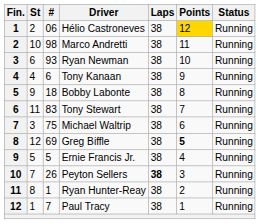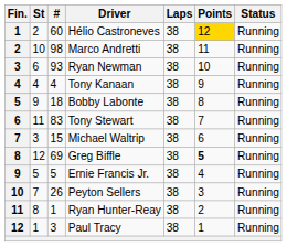 <table class="wikitable" style="font-size:95%">
 <tr>
 <th>Fin.</th>
 <th>St</th>
 <th>#</th>
 <th>Driver</th>
 <th>Laps</th>
 <th>Points</th>
 <th>Status</th>
 </tr>
 <tr>
 <th>1</th>
 <td>2</td>
-<td>06</td>
+<td>60</td>
 <td>Hélio Castroneves</td>
 <td>38</td>
 <td style="background: gold;">12</td>
 <td>Running</td>
 </tr>
 <tr>
 <th>2</th>
 <td>10</td>
 <td>98</td>
 <td>Marco Andretti</td>
 <td>38</td>
 <td>11</td>
 <td>Running</td>
 </tr>
 <tr>
 <th>3</th>
 <td>6</td>
 <td>93</td>
 <td>Ryan Newman</td>
 <td>38</td>
 <td>10</td>
 <td>Running</td>
 </tr>
 <tr>
 <th>4</th>
 <td>4</td>
-<td>6</td>
+<td>4</td>
 <td>Tony Kanaan</td>
 <td>38</td>
 <td>9</td>
 <td>Running</td>
 </tr>
 <tr>
 <th>5</th>
 <td>9</td>
 <td>18</td>
 <td>Bobby Labonte</td>
 <td>38</td>
 <td>8</td>
 <td>Running</td>
 </tr>
 <tr>
 <th>6</th>
 <td>11</td>
 <td>83</td>
 <td>Tony Stewart</td>
 <td>38</td>
 <td>7</td>
 <td>Running</td>
 </tr>
 <tr>
 <th>7</th>
 <td>3</td>
-<td>75</td>
+<td>15</td>
 <td>Michael Waltrip</td>
 <td>38</td>
 <td>6</td>
 <td>Running</td>
 </tr>
 <tr>
 <th>8</th>
 <td>12</td>
 <td>69</td>
 <td>Greg Biffle</td>
 <td>38</td>
 <td><strong>5</strong></td>
 <td>Running</td>
 </tr>
 <tr>
 <th>9</th>
 <td>5</td>
 <td>5</td>
 <td>Ernie Francis Jr.</td>
 <td>38</td>
 <td>4</td>
 <td>Running</td>
 </tr>
 <tr>
 <th>10</th>
 <td>7</td>
 <td>26</td>
 <td>Peyton Sellers</td>
-<td><strong>38</strong></td>
+<td>38</td>
 <td>3</td>
 <td>Running</td>
 </tr>
 <tr>
 <th>11</th>
 <td>8</td>
 <td>1</td>
 <td>Ryan Hunter-Reay</td>
 <td>38</td>
 <td>2</td>
 <td>Running</td>
 </tr>
 <tr>
 <th>12</th>
 <td>1</td>
-<td>7</td>
+<td>3</td>
 <td>Paul Tracy</td>
 <td>38</td>
 <td>1</td>
 <td>Running</td>
 </tr>
 <tr>
 <th colspan="9"></th>
 </tr>
 </table>
